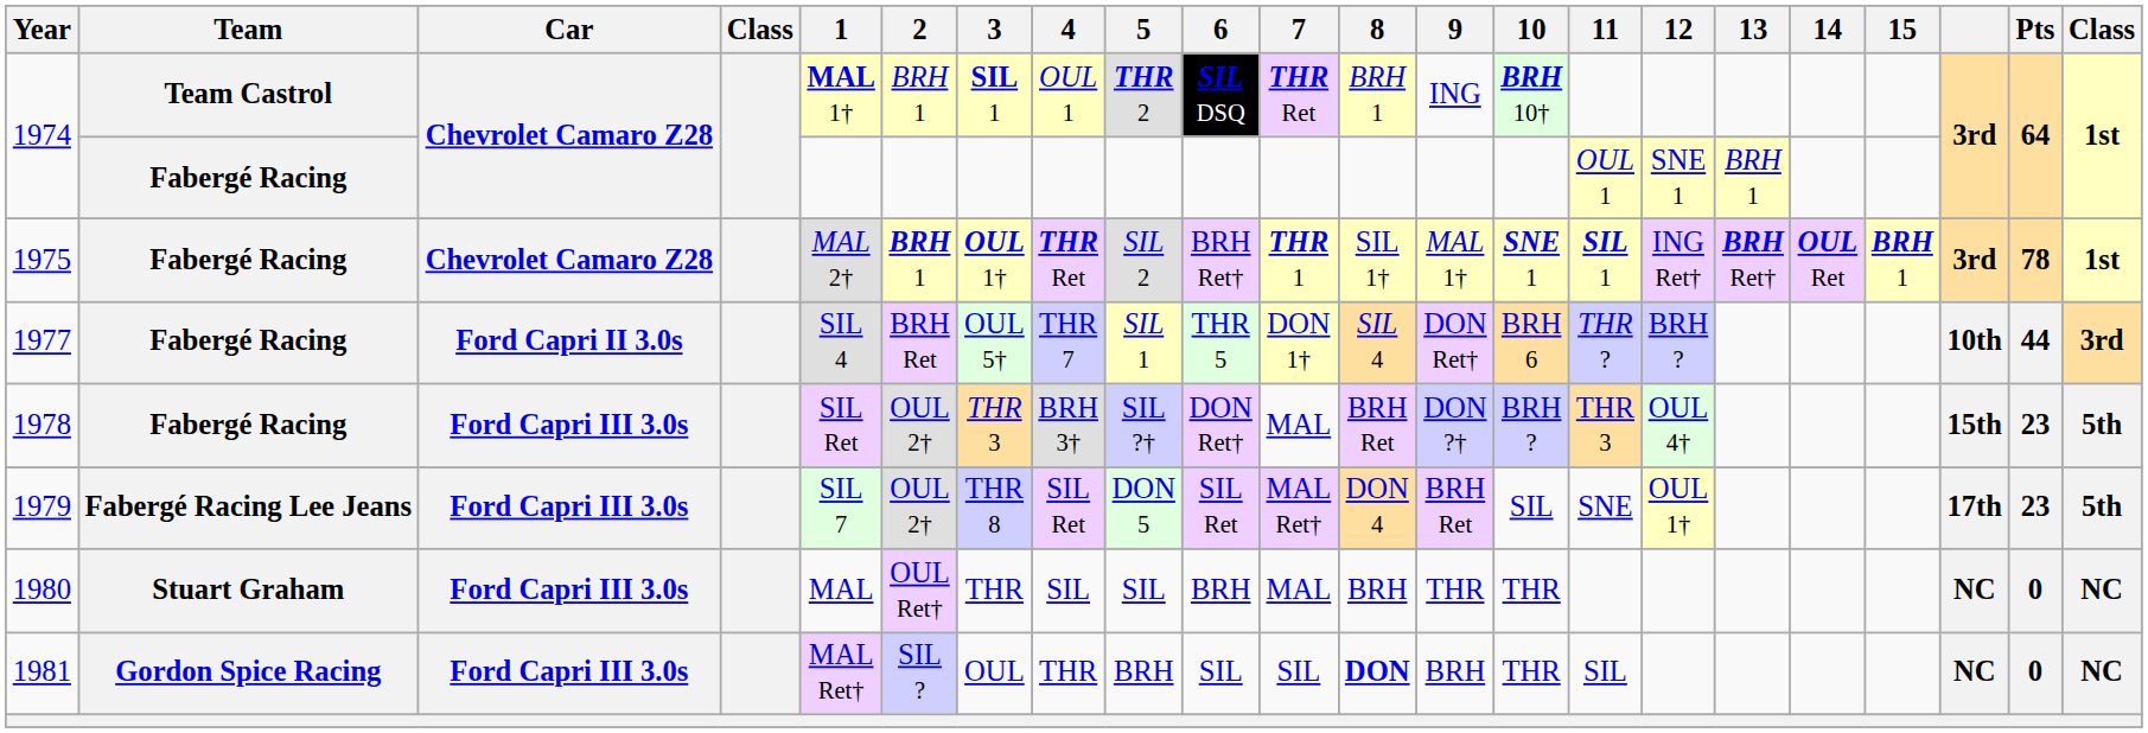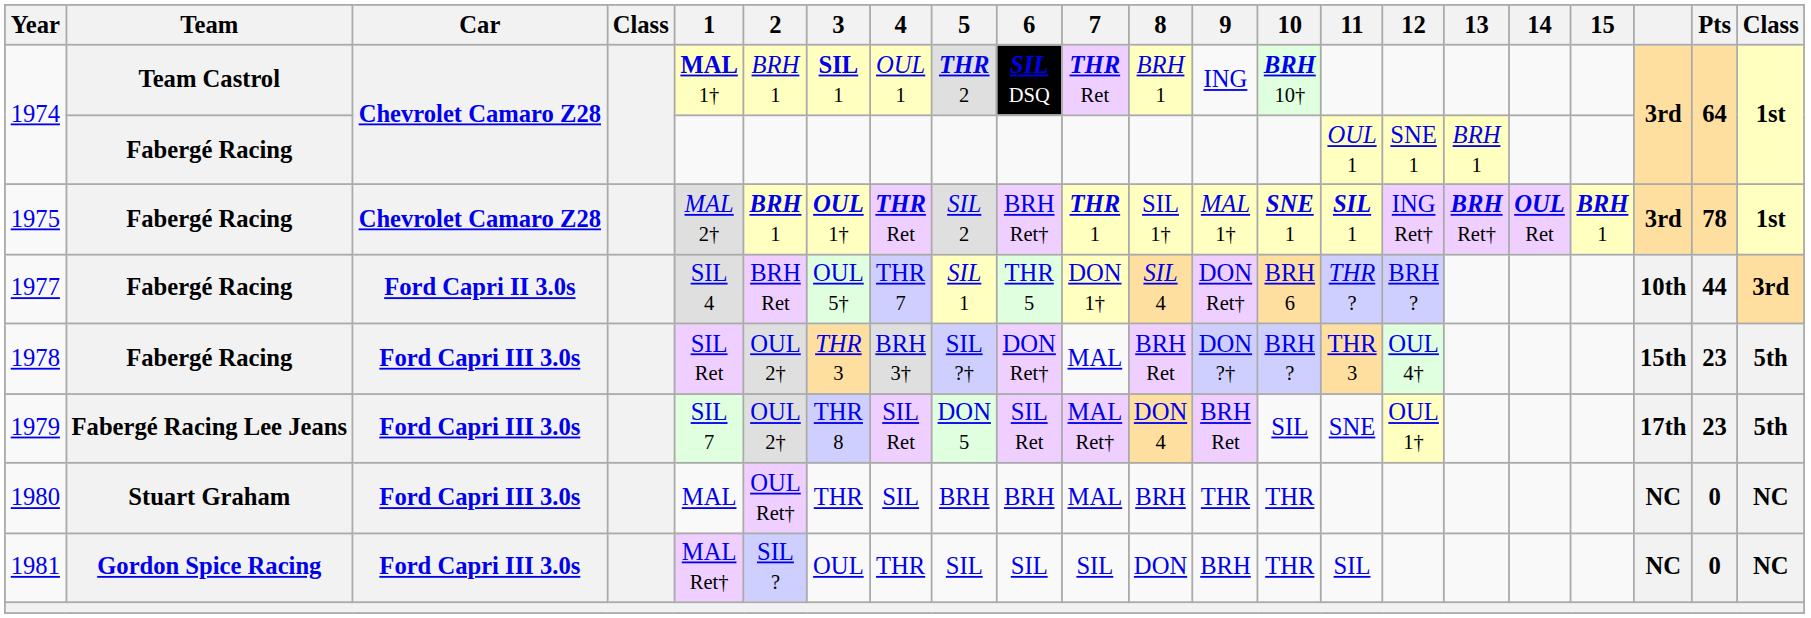 <table class="wikitable" style="text-align:center; font-size:85%">
 <tr>
 <th>Year</th>
 <th>Team</th>
 <th>Car</th>
 <th>Class</th>
 <th>1</th>
 <th>2</th>
 <th>3</th>
 <th>4</th>
 <th>5</th>
 <th>6</th>
 <th>7</th>
 <th>8</th>
 <th>9</th>
 <th>10</th>
 <th>11</th>
 <th>12</th>
 <th>13</th>
 <th>14</th>
 <th>15</th>
 <th></th>
 <th>Pts</th>
 <th>Class</th>
 </tr>
 <tr>
 <td rowspan=2><a href='#'>1974</a></td>
 <th>Team Castrol</th>
 <th rowspan=2><a href='#'>Chevrolet Camaro Z28</a></th>
 <th rowspan=2><span></span></th>
 <td style="background:#FFFFBF;"><strong><a href='#'>MAL</a></strong><br><small>1†</small></td>
 <td style="background:#FFFFBF;"><em><a href='#'>BRH</a></em><br><small>1</small></td>
 <td style="background:#FFFFBF;"><strong><a href='#'>SIL</a></strong><br><small>1</small></td>
 <td style="background:#FFFFBF;"><em><a href='#'>OUL</a></em><br><small>1</small></td>
 <td style="background:#DFDFDF;"><strong><em><a href='#'>THR</a></em></strong><br><small>2</small></td>
 <td style="background:#000000; color:white"><strong><em><a href='#'><span>SIL</span></a></em></strong><br><small>DSQ</small></td>
 <td style="background:#EFCFFF;"><strong><em><a href='#'>THR</a></em></strong><br><small>Ret</small></td>
 <td style="background:#FFFFBF;"><em><a href='#'>BRH</a></em><br><small>1</small></td>
 <td><a href='#'>ING</a></td>
 <td style="background:#DFFFDF;"><strong><em><a href='#'>BRH</a></em></strong><br><small>10†</small></td>
 <td></td>
 <td></td>
 <td></td>
 <td></td>
 <td></td>
 <td rowspan=2 style="background:#FFDF9F;"><strong>3rd</strong></td>
 <td rowspan=2 style="background:#FFDF9F;"><strong>64</strong></td>
 <td rowspan=2 style="background:#FFFFBF;"><strong>1st</strong></td>
 </tr>
 <tr>
 <th>Fabergé Racing</th>
 <td></td>
 <td></td>
 <td></td>
 <td></td>
 <td></td>
 <td></td>
 <td></td>
 <td></td>
 <td></td>
 <td></td>
 <td style="background:#FFFFBF;"><em><a href='#'>OUL</a></em><br><small>1</small></td>
 <td style="background:#FFFFBF;"><a href='#'>SNE</a><br><small>1</small></td>
 <td style="background:#FFFFBF;"><em><a href='#'>BRH</a></em><br><small>1</small></td>
 <td></td>
 <td></td>
 </tr>
 <tr>
 <td><a href='#'>1975</a></td>
 <th>Fabergé Racing</th>
 <th><a href='#'>Chevrolet Camaro Z28</a></th>
 <th><span></span></th>
 <td style="background:#DFDFDF;"><em><a href='#'>MAL</a></em><br><small>2†</small></td>
 <td style="background:#FFFFBF;"><strong><em><a href='#'>BRH</a></em></strong><br><small>1</small></td>
 <td style="background:#FFFFBF;"><strong><em><a href='#'>OUL</a></em></strong><br><small>1†</small></td>
 <td style="background:#EFCFFF;"><strong><em><a href='#'>THR</a></em></strong><br><small>Ret</small></td>
 <td style="background:#DFDFDF;"><em><a href='#'>SIL</a></em><br><small>2</small></td>
 <td style="background:#EFCFFF;"><a href='#'>BRH</a><br><small>Ret†</small></td>
 <td style="background:#FFFFBF;"><strong><em><a href='#'>THR</a></em></strong><br><small>1</small></td>
 <td style="background:#FFFFBF;"><a href='#'>SIL</a><br><small>1†</small></td>
 <td style="background:#FFFFBF;"><em><a href='#'>MAL</a></em><br><small>1†</small></td>
 <td style="background:#FFFFBF;"><strong><em><a href='#'>SNE</a></em></strong><br><small>1</small></td>
 <td style="background:#FFFFBF;"><strong><em><a href='#'>SIL</a></em></strong><br><small>1</small></td>
 <td style="background:#EFCFFF;"><a href='#'>ING</a><br><small>Ret†</small></td>
 <td style="background:#EFCFFF;"><strong><em><a href='#'>BRH</a></em></strong><br><small>Ret†</small></td>
 <td style="background:#EFCFFF;"><strong><em><a href='#'>OUL</a></em></strong><br><small>Ret</small></td>
 <td style="background:#FFFFBF;"><strong><em><a href='#'>BRH</a></em></strong><br><small>1</small></td>
 <td style="background:#FFDF9F;"><strong>3rd</strong></td>
 <td style="background:#FFDF9F;"><strong>78</strong></td>
 <td style="background:#FFFFBF;"><strong>1st</strong></td>
 </tr>
 <tr>
 <td><a href='#'>1977</a></td>
 <th>Fabergé Racing</th>
 <th><a href='#'>Ford Capri II 3.0s</a></th>
 <th><span></span></th>
 <td style="background:#DFDFDF;"><a href='#'>SIL</a><br><small>4</small></td>
 <td style="background:#EFCFFF;"><a href='#'>BRH</a><br><small>Ret</small></td>
 <td style="background:#DFFFDF;"><a href='#'>OUL</a><br><small>5†</small></td>
 <td style="background:#CFCFFF;"><a href='#'>THR</a><br><small>7</small></td>
 <td style="background:#FFFFBF;"><em><a href='#'>SIL</a></em><br><small>1</small></td>
 <td style="background:#DFFFDF;"><a href='#'>THR</a><br><small>5</small></td>
 <td style="background:#FFFFBF;"><a href='#'>DON</a><br><small>1†</small></td>
 <td style="background:#FFDF9F;"><em><a href='#'>SIL</a></em><br><small>4</small></td>
 <td style="background:#EFCFFF;"><a href='#'>DON</a><br><small>Ret†</small></td>
 <td style="background:#FFDF9F;"><a href='#'>BRH</a><br><small>6</small></td>
 <td style="background:#CFCFFF;"><em><a href='#'>THR</a></em><br><small>?</small></td>
 <td style="background:#CFCFFF;"><a href='#'>BRH</a><br><small>?</small></td>
 <td></td>
 <td></td>
 <td></td>
 <th>10th</th>
 <th>44</th>
 <td style="background:#FFDF9F;"><strong>3rd</strong></td>
 </tr>
 <tr>
 <td><a href='#'>1978</a></td>
 <th>Fabergé Racing</th>
 <th><a href='#'>Ford Capri III 3.0s</a></th>
 <th><span></span></th>
 <td style="background:#EFCFFF;"><a href='#'>SIL</a><br><small>Ret</small></td>
 <td style="background:#DFDFDF;"><a href='#'>OUL</a><br><small>2†</small></td>
 <td style="background:#FFDF9F;"><em><a href='#'>THR</a></em><br><small>3</small></td>
 <td style="background:#DFDFDF;"><a href='#'>BRH</a><br><small>3†</small></td>
 <td style="background:#CFCFFF;"><a href='#'>SIL</a><br><small>?†</small></td>
 <td style="background:#EFCFFF;"><a href='#'>DON</a><br><small>Ret†</small></td>
 <td><a href='#'>MAL</a></td>
 <td style="background:#EFCFFF;"><a href='#'>BRH</a><br><small>Ret</small></td>
 <td style="background:#CFCFFF;"><a href='#'>DON</a><br><small>?†</small></td>
 <td style="background:#CFCFFF;"><a href='#'>BRH</a><br><small>?</small></td>
 <td style="background:#FFDF9F;"><a href='#'>THR</a><br><small>3</small></td>
 <td style="background:#DFFFDF;"><a href='#'>OUL</a><br><small>4†</small></td>
 <td></td>
 <td></td>
 <td></td>
 <th>15th</th>
 <th>23</th>
 <th>5th</th>
 </tr>
 <tr>
 <td><a href='#'>1979</a></td>
 <th>Fabergé Racing Lee Jeans</th>
 <th><a href='#'>Ford Capri III 3.0s</a></th>
 <th><span></span></th>
 <td style="background:#DFFFDF;"><a href='#'>SIL</a><br><small>7</small></td>
 <td style="background:#DFDFDF;"><a href='#'>OUL</a><br><small>2†</small></td>
 <td style="background:#CFCFFF;"><a href='#'>THR</a><br><small>8</small></td>
 <td style="background:#EFCFFF;"><a href='#'>SIL</a><br><small>Ret</small></td>
 <td style="background:#DFFFDF;"><a href='#'>DON</a><br><small>5</small></td>
 <td style="background:#EFCFFF;"><a href='#'>SIL</a><br><small>Ret</small></td>
 <td style="background:#EFCFFF;"><a href='#'>MAL</a><br><small>Ret†</small></td>
 <td style="background:#FFDF9F;"><a href='#'>DON</a><br><small>4</small></td>
 <td style="background:#EFCFFF;"><a href='#'>BRH</a><br><small>Ret</small></td>
 <td><a href='#'>SIL</a></td>
 <td><a href='#'>SNE</a></td>
 <td style="background:#FFFFBF;"><a href='#'>OUL</a><br><small>1†</small></td>
 <td></td>
 <td></td>
 <td></td>
 <th>17th</th>
 <th>23</th>
 <th>5th</th>
 </tr>
 <tr>
 <td><a href='#'>1980</a></td>
 <th>Stuart Graham</th>
 <th><a href='#'>Ford Capri III 3.0s</a></th>
 <th><span></span></th>
 <td><a href='#'>MAL</a></td>
 <td style="background:#EFCFFF;"><a href='#'>OUL</a><br><small>Ret†</small></td>
 <td><a href='#'>THR</a></td>
 <td><a href='#'>SIL</a></td>
-<td><a href='#'>SIL</a></td>
+<td><a href='#'>BRH</a></td>
 <td><a href='#'>BRH</a></td>
 <td><a href='#'>MAL</a></td>
 <td><a href='#'>BRH</a></td>
 <td><a href='#'>THR</a></td>
 <td><a href='#'>THR</a></td>
 <td></td>
 <td></td>
 <td></td>
 <td></td>
 <td></td>
 <th>NC</th>
 <th>0</th>
 <th>NC</th>
 </tr>
 <tr>
 <td><a href='#'>1981</a></td>
 <th><a href='#'>Gordon Spice Racing</a></th>
 <th><a href='#'>Ford Capri III 3.0s</a></th>
 <th><span></span></th>
 <td style="background:#EFCFFF;"><a href='#'>MAL</a><br><small>Ret†</small></td>
 <td style="background:#CFCFFF;"><a href='#'>SIL</a><br><small>?</small></td>
 <td><a href='#'>OUL</a></td>
 <td><a href='#'>THR</a></td>
-<td><a href='#'>BRH</a></td>
 <td><a href='#'>SIL</a></td>
 <td><a href='#'>SIL</a></td>
-<td><strong><a href='#'>DON</a></strong></td>
+<td><a href='#'>SIL</a></td>
+<td><a href='#'>DON</a></td>
 <td><a href='#'>BRH</a></td>
 <td><a href='#'>THR</a></td>
 <td><a href='#'>SIL</a></td>
 <td></td>
 <td></td>
 <td></td>
 <td></td>
 <th>NC</th>
 <th>0</th>
 <th>NC</th>
 </tr>
 <tr>
 <th colspan="22"></th>
 </tr>
 </table>
